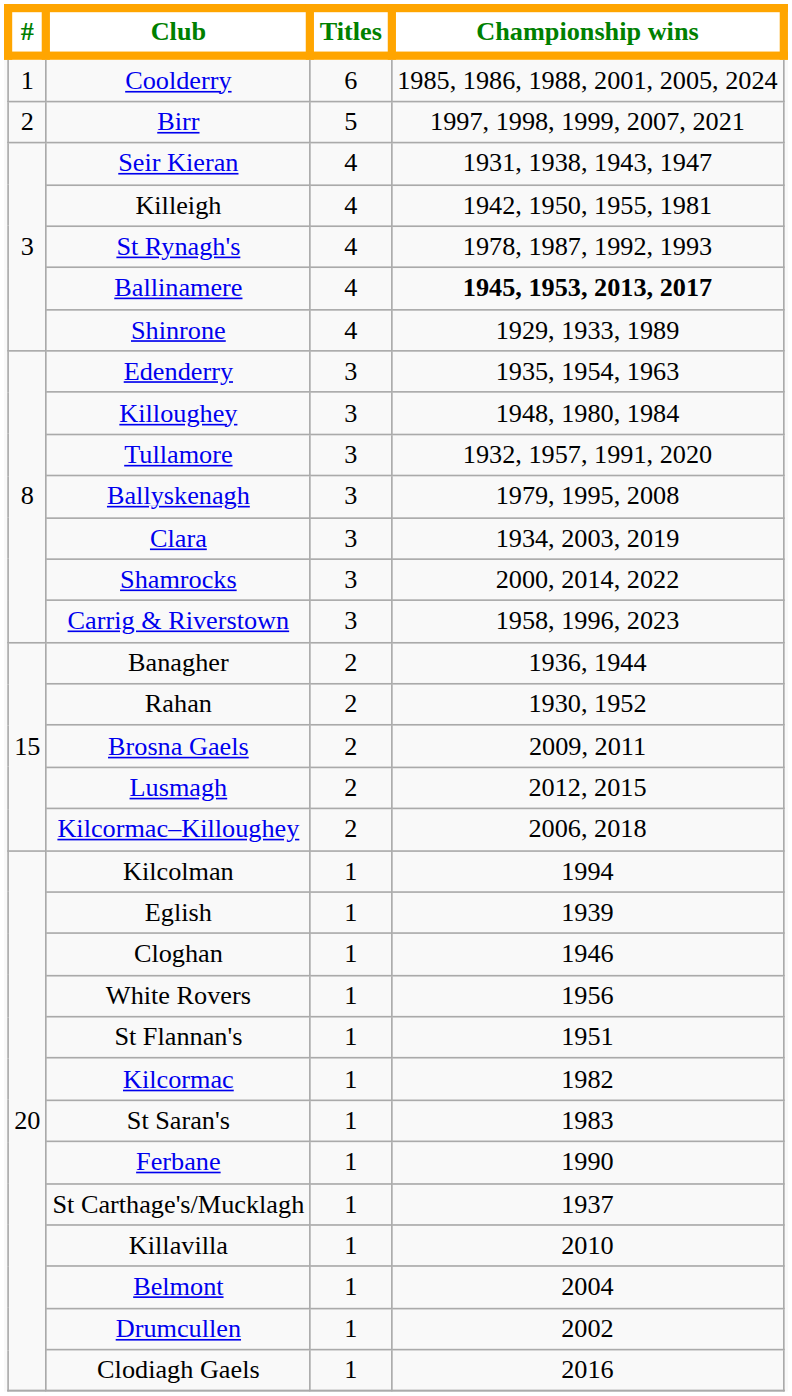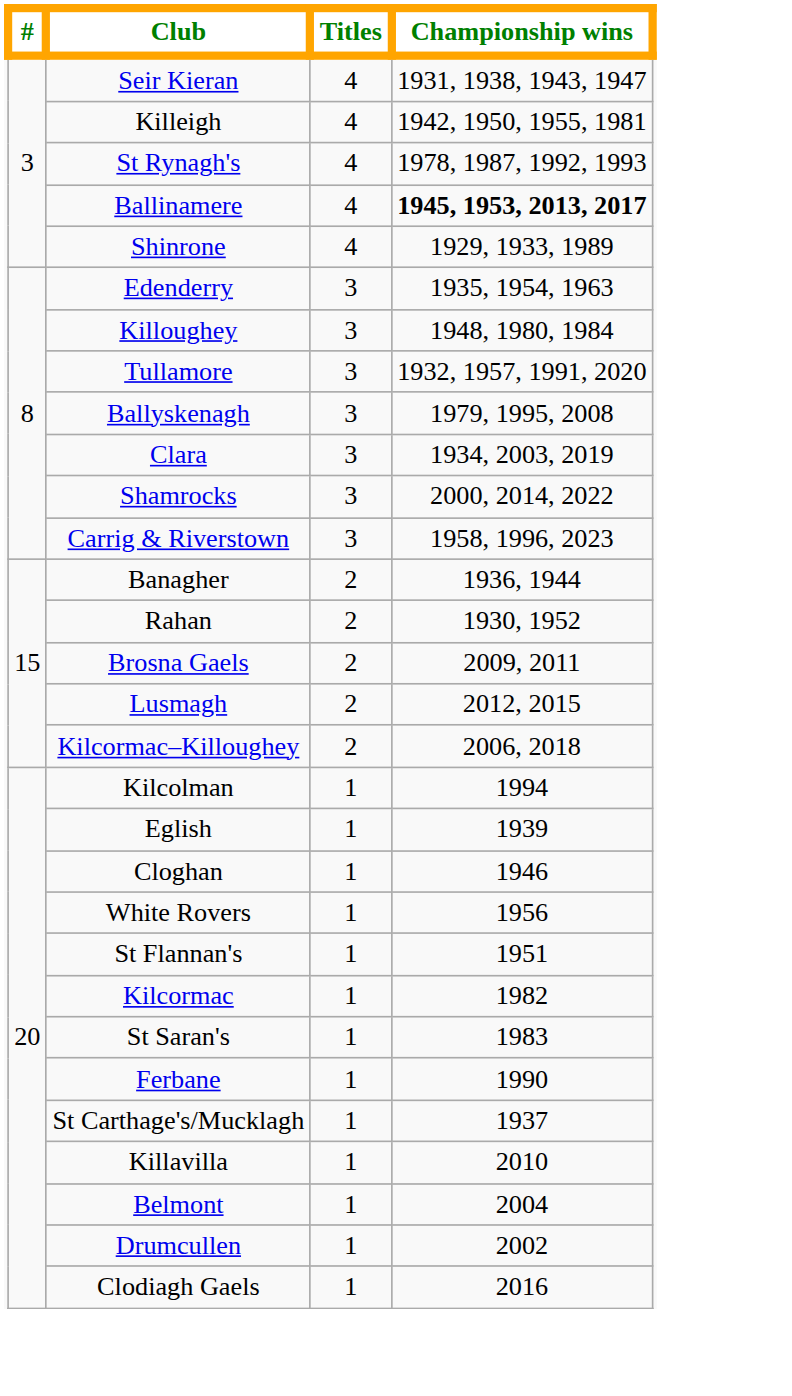 <table class="wikitable sortable" style="text-align:center">
 <tr>
 <th style="background:white;color:green;border:5px solid orange">#</th>
 <th style="background:white;color:green;border:5px solid orange">Club</th>
 <th style="background:white;color:green;border:5px solid orange">Titles</th>
 <th style="background:white;color:green;border:5px solid orange">Championship wins</th>
-</tr>
-<tr>
-<td>1</td>
-<td><a href='#'>Coolderry</a></td>
-<td>6</td>
-<td>1985, 1986, 1988, 2001, 2005, 2024</td>
-</tr>
-<tr>
-<td>2</td>
-<td><a href='#'>Birr</a></td>
-<td>5</td>
-<td>1997, 1998, 1999, 2007, 2021</td>
 </tr>
 <tr>
 <td rowspan="5">3</td>
 <td><a href='#'>Seir Kieran</a></td>
 <td>4</td>
 <td>1931, 1938, 1943, 1947</td>
 </tr>
 <tr>
 <td>Killeigh</td>
 <td>4</td>
 <td>1942, 1950, 1955, 1981</td>
 </tr>
 <tr>
 <td><a href='#'>St Rynagh's</a></td>
 <td>4</td>
 <td>1978, 1987, 1992, 1993</td>
 </tr>
 <tr>
 <td><a href='#'>Ballinamere</a></td>
 <td>4</td>
 <td><strong>1945, 1953, 2013, 2017</strong></td>
 </tr>
 <tr>
 <td><a href='#'>Shinrone</a></td>
 <td>4</td>
 <td>1929, 1933, 1989</td>
 </tr>
 <tr>
 <td rowspan="7">8</td>
 <td><a href='#'>Edenderry</a></td>
 <td>3</td>
 <td>1935, 1954, 1963</td>
 </tr>
 <tr>
 <td><a href='#'>Killoughey</a></td>
 <td>3</td>
 <td>1948, 1980, 1984</td>
 </tr>
 <tr>
 <td><a href='#'>Tullamore</a></td>
 <td>3</td>
 <td>1932, 1957, 1991, 2020</td>
 </tr>
 <tr>
 <td><a href='#'>Ballyskenagh</a></td>
 <td>3</td>
 <td>1979, 1995, 2008</td>
 </tr>
 <tr>
 <td><a href='#'>Clara</a></td>
 <td>3</td>
 <td>1934, 2003, 2019</td>
 </tr>
 <tr>
 <td><a href='#'>Shamrocks</a></td>
 <td>3</td>
 <td>2000, 2014, 2022</td>
 </tr>
 <tr>
 <td><a href='#'>Carrig & Riverstown</a></td>
 <td>3</td>
 <td>1958, 1996, 2023</td>
 </tr>
 <tr>
 <td rowspan="5">15</td>
 <td>Banagher</td>
 <td>2</td>
 <td>1936, 1944</td>
 </tr>
 <tr>
 <td>Rahan</td>
 <td>2</td>
 <td>1930, 1952</td>
 </tr>
 <tr>
 <td><a href='#'>Brosna Gaels</a></td>
 <td>2</td>
 <td>2009, 2011</td>
 </tr>
 <tr>
 <td><a href='#'>Lusmagh</a></td>
 <td>2</td>
 <td>2012, 2015</td>
 </tr>
 <tr>
 <td><a href='#'>Kilcormac–Killoughey</a></td>
 <td>2</td>
 <td>2006, 2018</td>
 </tr>
 <tr>
 <td rowspan="13">20</td>
 <td>Kilcolman</td>
 <td>1</td>
 <td>1994</td>
 </tr>
 <tr>
 <td>Eglish</td>
 <td>1</td>
 <td>1939</td>
 </tr>
 <tr>
 <td Cloghan GAA>Cloghan</td>
 <td>1</td>
 <td>1946</td>
 </tr>
 <tr>
 <td>White Rovers</td>
 <td>1</td>
 <td>1956</td>
 </tr>
 <tr>
 <td>St Flannan's</td>
 <td>1</td>
 <td>1951</td>
 </tr>
 <tr>
 <td><a href='#'>Kilcormac</a></td>
 <td>1</td>
 <td>1982</td>
 </tr>
 <tr>
 <td>St Saran's</td>
 <td>1</td>
 <td>1983</td>
 </tr>
 <tr>
 <td><a href='#'>Ferbane</a></td>
 <td>1</td>
 <td>1990</td>
 </tr>
 <tr>
 <td>St Carthage's/Mucklagh</td>
 <td>1</td>
 <td>1937</td>
 </tr>
 <tr>
 <td>Killavilla</td>
 <td>1</td>
 <td>2010</td>
 </tr>
 <tr>
 <td><a href='#'>Belmont</a></td>
 <td>1</td>
 <td>2004</td>
 </tr>
 <tr>
 <td><a href='#'>Drumcullen</a></td>
 <td>1</td>
 <td>2002</td>
 </tr>
 <tr>
 <td>Clodiagh Gaels</td>
 <td>1</td>
 <td>2016</td>
 </tr>
 <tr>
 </tr>
 </table>
